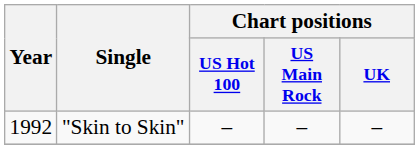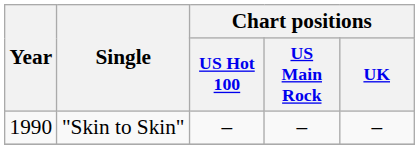 <table class="wikitable" style="text-align:center;">
 <tr>
 <th rowspan="2">Year</th>
 <th rowspan="2">Single</th>
 <th colspan="3">Chart positions</th>
 </tr>
 <tr style="font-size:smaller;">
 <th width="50"><a href='#'>US Hot 100</a></th>
 <th width="50"><a href='#'>US Main Rock</a></th>
 <th width="50"><a href='#'>UK</a></th>
 </tr>
 <tr>
-<td>1992</td>
+<td>1990</td>
 <td align="left">"Skin to Skin"</td>
 <td>–</td>
 <td>–</td>
 <td>–</td>
 </tr>
 <tr>
 </tr>
 </table>
